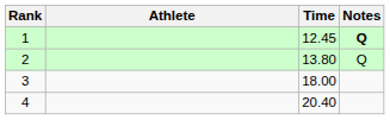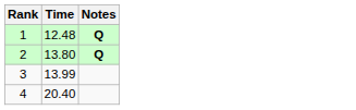 <table class="wikitable" style="text-align:center">
 <tr>
 <th>Rank</th>
-<th Style="width:18em">Athlete</th>
 <th>Time</th>
 <th>Notes</th>
 </tr>
 <tr style="background:#cfc">
 <td>1</td>
-<td style="text-align:left"></td>
-<td>12.45</td>
+<td>12.48</td>
 <td><strong>Q</strong></td>
 </tr>
 <tr style="background:#cfc">
 <td>2</td>
-<td style="text-align:left"></td>
 <td>13.80</td>
-<td>Q</td>
+<td><strong>Q</strong></td>
 </tr>
 <tr>
 <td>3</td>
-<td style="text-align:left"></td>
-<td>18.00</td>
+<td>13.99</td>
 <td></td>
 </tr>
 <tr>
 <td>4</td>
-<td style="text-align:left"></td>
 <td>20.40</td>
 <td></td>
 </tr>
 </table>
